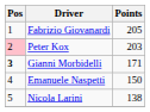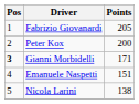 <table class="wikitable" style="font-size: 85%;">
 <tr>
 <th>Pos</th>
 <th>Driver</th>
 <th>Points</th>
 </tr>
 <tr>
 <td>1</td>
 <td> <a href='#'>Fabrizio Giovanardi</a></td>
 <td style="text-align:right">205</td>
 </tr>
 <tr>
-<td style="background: pink;">2</td>
+<td>2</td>
 <td> <a href='#'>Peter Kox</a></td>
-<td style="text-align:right">203</td>
+<td style="text-align:right">200</td>
 </tr>
 <tr>
 <td><strong>3</strong></td>
 <td> <a href='#'>Gianni Morbidelli</a></td>
 <td style="text-align:right">171</td>
 </tr>
 <tr>
 <td>4</td>
 <td> <a href='#'>Emanuele Naspetti</a></td>
-<td style="text-align:right">150</td>
+<td style="text-align:right">151</td>
 </tr>
 <tr>
 <td>5</td>
 <td> <a href='#'>Nicola Larini</a></td>
 <td style="text-align:right">138</td>
 </tr>
 <tr>
 </tr>
 </table>
